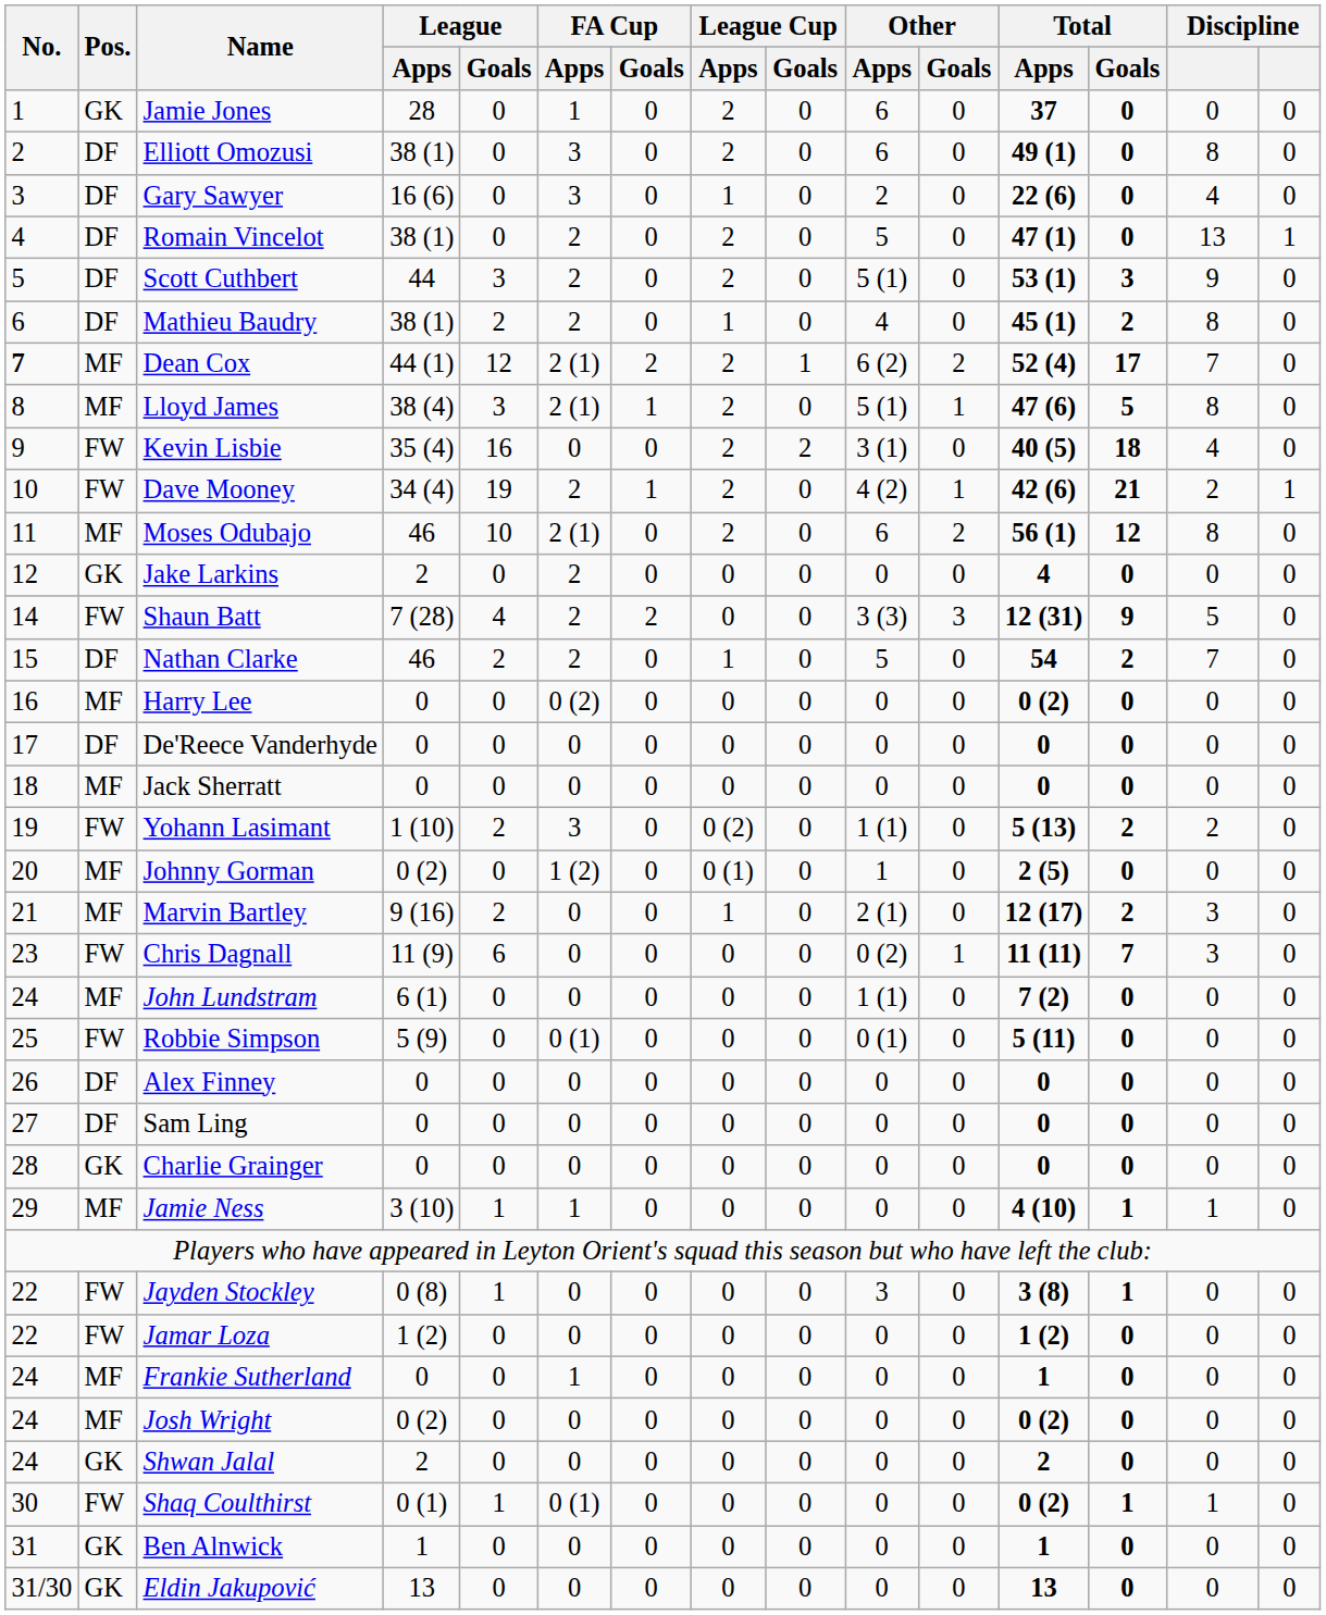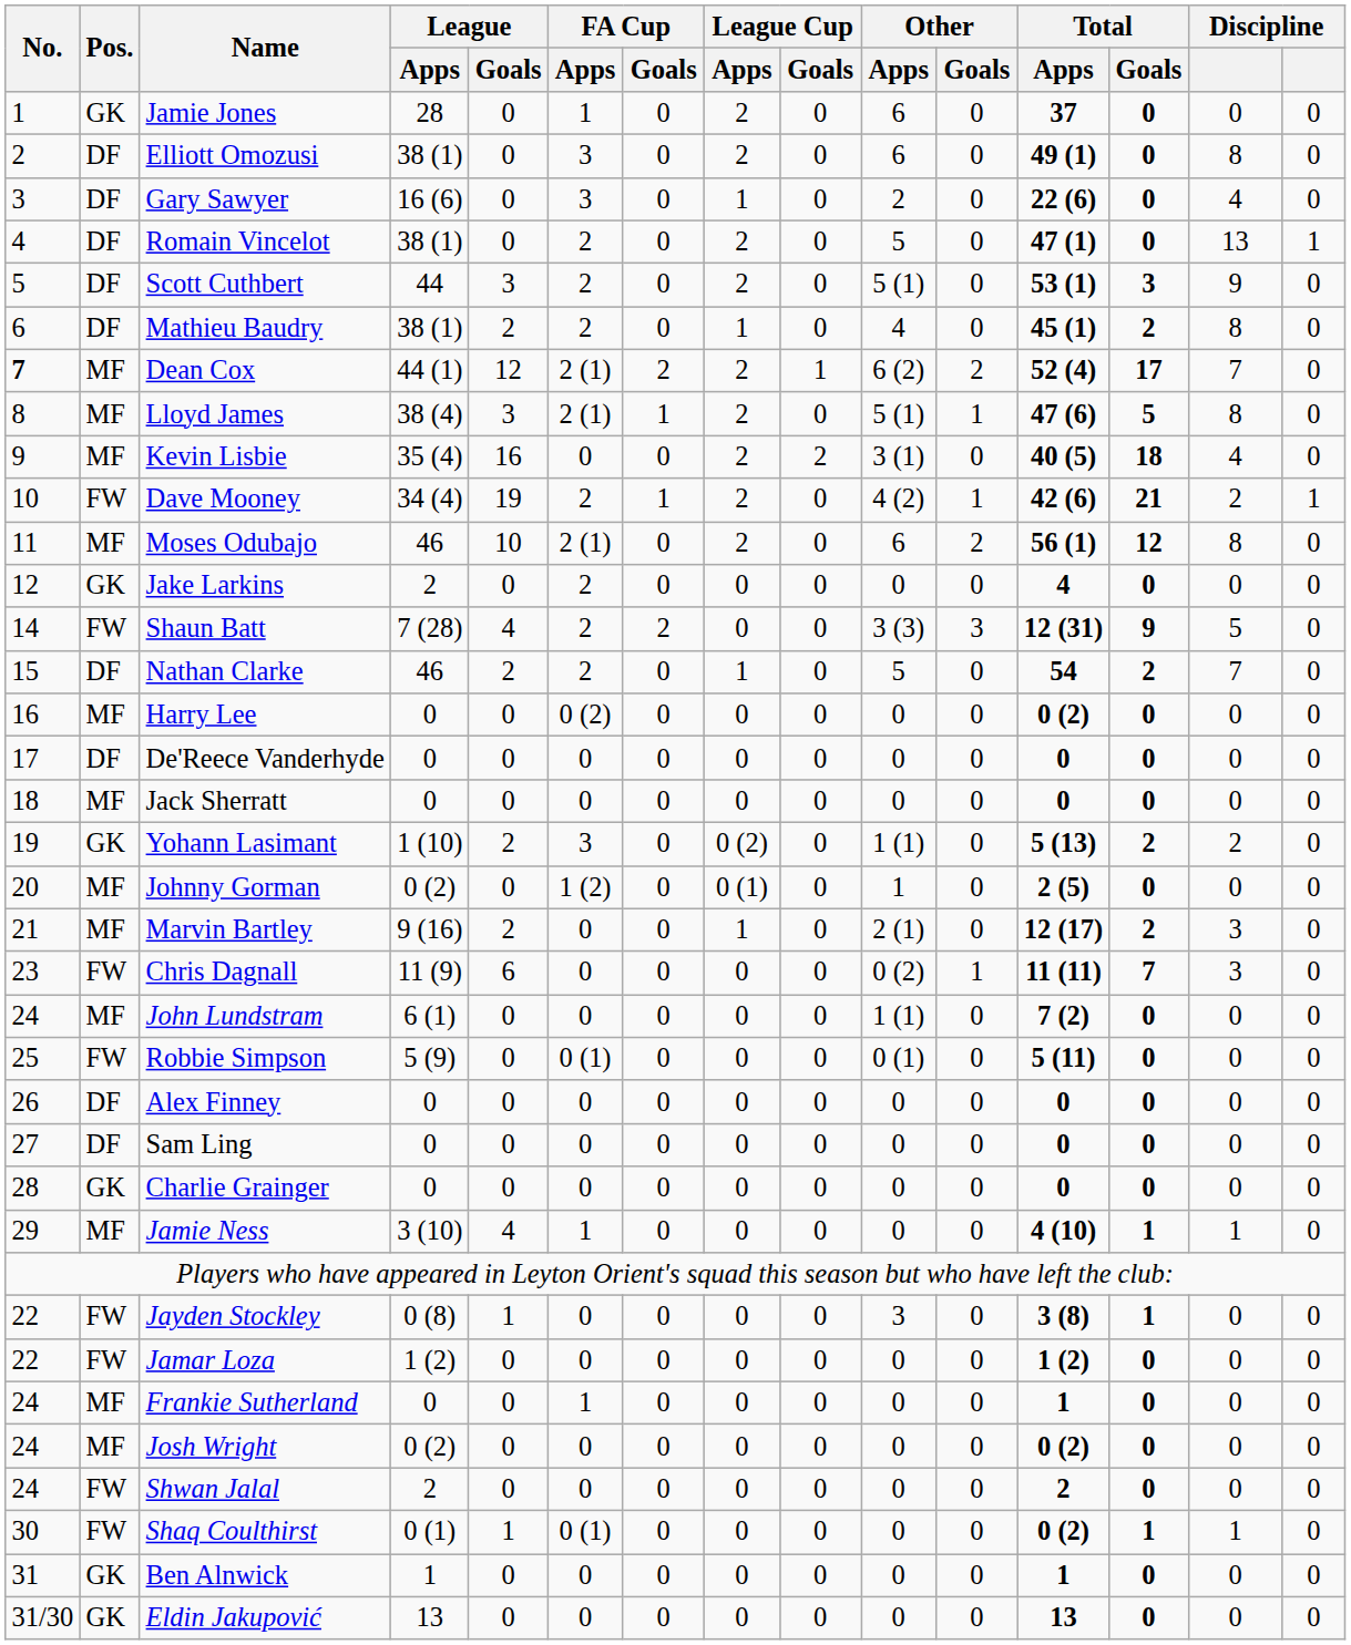 <table class="wikitable" style="text-align:center">
 <tr>
 <th rowspan="2">No.</th>
 <th rowspan="2">Pos.</th>
 <th rowspan="2">Name</th>
 <th colspan="2" style="width:85px;">League</th>
 <th colspan="2" style="width:85px;">FA Cup</th>
 <th colspan="2" style="width:85px;">League Cup</th>
 <th colspan="2" style="width:85px;">Other</th>
 <th colspan="2" style="width:85px;">Total</th>
 <th colspan="2" style="width:85px;">Discipline</th>
 </tr>
 <tr>
 <th>Apps</th>
 <th>Goals</th>
 <th>Apps</th>
 <th>Goals</th>
 <th>Apps</th>
 <th>Goals</th>
 <th>Apps</th>
 <th>Goals</th>
 <th>Apps</th>
 <th>Goals</th>
 <th></th>
 <th></th>
 </tr>
 <tr>
 <td align="left">1</td>
 <td align="left">GK</td>
 <td align="left"> <a href='#'>Jamie Jones</a></td>
 <td>28</td>
 <td>0</td>
 <td>1</td>
 <td>0</td>
 <td>2</td>
 <td>0</td>
 <td>6</td>
 <td>0</td>
 <td><strong>37</strong></td>
 <td><strong>0</strong></td>
 <td>0</td>
 <td>0</td>
 </tr>
 <tr>
 <td align="left">2</td>
 <td align="left">DF</td>
 <td align="left"> <a href='#'>Elliott Omozusi</a></td>
 <td>38 (1)</td>
 <td>0</td>
 <td>3</td>
 <td>0</td>
 <td>2</td>
 <td>0</td>
 <td>6</td>
 <td>0</td>
 <td><strong>49 (1)</strong></td>
 <td><strong>0</strong></td>
 <td>8</td>
 <td>0</td>
 </tr>
 <tr>
 <td align="left">3</td>
 <td align="left">DF</td>
 <td align="left"> <a href='#'>Gary Sawyer</a></td>
 <td>16 (6)</td>
 <td>0</td>
 <td>3</td>
 <td>0</td>
 <td>1</td>
 <td>0</td>
 <td>2</td>
 <td>0</td>
 <td><strong>22 (6)</strong></td>
 <td><strong>0</strong></td>
 <td>4</td>
 <td>0</td>
 </tr>
 <tr>
 <td align="left">4</td>
 <td align="left">DF</td>
 <td align="left"> <a href='#'>Romain Vincelot</a></td>
 <td>38 (1)</td>
 <td>0</td>
 <td>2</td>
 <td>0</td>
 <td>2</td>
 <td>0</td>
 <td>5</td>
 <td>0</td>
 <td><strong>47 (1)</strong></td>
 <td><strong>0</strong></td>
 <td>13</td>
 <td>1</td>
 </tr>
 <tr>
 <td align="left">5</td>
 <td align="left">DF</td>
 <td align="left"> <a href='#'>Scott Cuthbert</a></td>
 <td>44</td>
 <td>3</td>
 <td>2</td>
 <td>0</td>
 <td>2</td>
 <td>0</td>
 <td>5 (1)</td>
 <td>0</td>
 <td><strong>53 (1)</strong></td>
 <td><strong>3</strong></td>
 <td>9</td>
 <td>0</td>
 </tr>
 <tr>
 <td align="left">6</td>
 <td align="left">DF</td>
 <td align="left"> <a href='#'>Mathieu Baudry</a></td>
 <td>38 (1)</td>
 <td>2</td>
 <td>2</td>
 <td>0</td>
 <td>1</td>
 <td>0</td>
 <td>4</td>
 <td>0</td>
 <td><strong>45 (1)</strong></td>
 <td><strong>2</strong></td>
 <td>8</td>
 <td>0</td>
 </tr>
 <tr>
 <td align="left"><strong>7</strong></td>
 <td align="left">MF</td>
 <td align="left"> <a href='#'>Dean Cox</a></td>
 <td>44 (1)</td>
 <td>12</td>
 <td>2 (1)</td>
 <td>2</td>
 <td>2</td>
 <td>1</td>
 <td>6 (2)</td>
 <td>2</td>
 <td><strong>52 (4)</strong></td>
 <td><strong>17</strong></td>
 <td>7</td>
 <td>0</td>
 </tr>
 <tr>
 <td align="left">8</td>
 <td align="left">MF</td>
 <td align="left"> <a href='#'>Lloyd James</a></td>
 <td>38 (4)</td>
 <td>3</td>
 <td>2 (1)</td>
 <td>1</td>
 <td>2</td>
 <td>0</td>
 <td>5 (1)</td>
 <td>1</td>
 <td><strong>47 (6)</strong></td>
 <td><strong>5</strong></td>
 <td>8</td>
 <td>0</td>
 </tr>
 <tr>
 <td align="left">9</td>
-<td align="left">FW</td>
+<td align="left">MF</td>
 <td align="left"> <a href='#'>Kevin Lisbie</a></td>
 <td>35 (4)</td>
 <td>16</td>
 <td>0</td>
 <td>0</td>
 <td>2</td>
 <td>2</td>
 <td>3 (1)</td>
 <td>0</td>
 <td><strong>40 (5)</strong></td>
 <td><strong>18</strong></td>
 <td>4</td>
 <td>0</td>
 </tr>
 <tr>
 <td align="left">10</td>
 <td align="left">FW</td>
 <td align="left"> <a href='#'>Dave Mooney</a></td>
 <td>34 (4)</td>
 <td>19</td>
 <td>2</td>
 <td>1</td>
 <td>2</td>
 <td>0</td>
 <td>4 (2)</td>
 <td>1</td>
 <td><strong>42 (6)</strong></td>
 <td><strong>21</strong></td>
 <td>2</td>
 <td>1</td>
 </tr>
 <tr>
 <td align="left">11</td>
 <td align="left">MF</td>
 <td align="left"> <a href='#'>Moses Odubajo</a></td>
 <td>46</td>
 <td>10</td>
 <td>2 (1)</td>
 <td>0</td>
 <td>2</td>
 <td>0</td>
 <td>6</td>
 <td>2</td>
 <td><strong>56 (1)</strong></td>
 <td><strong>12</strong></td>
 <td>8</td>
 <td>0</td>
 </tr>
 <tr>
 <td align="left">12</td>
 <td align="left">GK</td>
 <td align="left"> <a href='#'>Jake Larkins</a></td>
 <td>2</td>
 <td>0</td>
 <td>2</td>
 <td>0</td>
 <td>0</td>
 <td>0</td>
 <td>0</td>
 <td>0</td>
 <td><strong>4</strong></td>
 <td><strong>0</strong></td>
 <td>0</td>
 <td>0</td>
 </tr>
 <tr>
 <td align="left">14</td>
 <td align="left">FW</td>
 <td align="left"> <a href='#'>Shaun Batt</a></td>
 <td>7 (28)</td>
 <td>4</td>
 <td>2</td>
 <td>2</td>
 <td>0</td>
 <td>0</td>
 <td>3 (3)</td>
 <td>3</td>
 <td><strong>12 (31)</strong></td>
 <td><strong>9</strong></td>
 <td>5</td>
 <td>0</td>
 </tr>
 <tr>
 <td align="left">15</td>
 <td align="left">DF</td>
 <td align="left"> <a href='#'>Nathan Clarke</a></td>
 <td>46</td>
 <td>2</td>
 <td>2</td>
 <td>0</td>
 <td>1</td>
 <td>0</td>
 <td>5</td>
 <td>0</td>
 <td><strong>54</strong></td>
 <td><strong>2</strong></td>
 <td>7</td>
 <td>0</td>
 </tr>
 <tr>
 <td align="left">16</td>
 <td align="left">MF</td>
 <td align="left"> <a href='#'>Harry Lee</a></td>
 <td>0</td>
 <td>0</td>
 <td>0 (2)</td>
 <td>0</td>
 <td>0</td>
 <td>0</td>
 <td>0</td>
 <td>0</td>
 <td><strong>0 (2)</strong></td>
 <td><strong>0</strong></td>
 <td>0</td>
 <td>0</td>
 </tr>
 <tr>
 <td align="left">17</td>
 <td align="left">DF</td>
 <td align="left"> De'Reece Vanderhyde</td>
 <td>0</td>
 <td>0</td>
 <td>0</td>
 <td>0</td>
 <td>0</td>
 <td>0</td>
 <td>0</td>
 <td>0</td>
 <td><strong>0</strong></td>
 <td><strong>0</strong></td>
 <td>0</td>
 <td>0</td>
 </tr>
 <tr>
 <td align="left">18</td>
 <td align="left">MF</td>
 <td align="left"> Jack Sherratt</td>
 <td>0</td>
 <td>0</td>
 <td>0</td>
 <td>0</td>
 <td>0</td>
 <td>0</td>
 <td>0</td>
 <td>0</td>
 <td><strong>0</strong></td>
 <td><strong>0</strong></td>
 <td>0</td>
 <td>0</td>
 </tr>
 <tr>
 <td align="left">19</td>
-<td align="left">FW</td>
+<td align="left">GK</td>
 <td align="left"> <a href='#'>Yohann Lasimant</a></td>
 <td>1 (10)</td>
 <td>2</td>
 <td>3</td>
 <td>0</td>
 <td>0 (2)</td>
 <td>0</td>
 <td>1 (1)</td>
 <td>0</td>
 <td><strong>5 (13)</strong></td>
 <td><strong>2</strong></td>
 <td>2</td>
 <td>0</td>
 </tr>
 <tr>
 <td align="left">20</td>
 <td align="left">MF</td>
 <td align="left"> <a href='#'>Johnny Gorman</a></td>
 <td>0 (2)</td>
 <td>0</td>
 <td>1 (2)</td>
 <td>0</td>
 <td>0 (1)</td>
 <td>0</td>
 <td>1</td>
 <td>0</td>
 <td><strong>2 (5)</strong></td>
 <td><strong>0</strong></td>
 <td>0</td>
 <td>0</td>
 </tr>
 <tr>
 <td align="left">21</td>
 <td align="left">MF</td>
 <td align="left"> <a href='#'>Marvin Bartley</a></td>
 <td>9 (16)</td>
 <td>2</td>
 <td>0</td>
 <td>0</td>
 <td>1</td>
 <td>0</td>
 <td>2 (1)</td>
 <td>0</td>
 <td><strong>12 (17)</strong></td>
 <td><strong>2</strong></td>
 <td>3</td>
 <td>0</td>
 </tr>
 <tr>
 <td align="left">23</td>
 <td align="left">FW</td>
 <td align="left"> <a href='#'>Chris Dagnall</a></td>
 <td>11 (9)</td>
 <td>6</td>
 <td>0</td>
 <td>0</td>
 <td>0</td>
 <td>0</td>
 <td>0 (2)</td>
 <td>1</td>
 <td><strong>11 (11)</strong></td>
 <td><strong>7</strong></td>
 <td>3</td>
 <td>0</td>
 </tr>
 <tr>
 <td align="left">24</td>
 <td align="left">MF</td>
 <td align="left"> <em><a href='#'>John Lundstram</a></em></td>
 <td>6 (1)</td>
 <td>0</td>
 <td>0</td>
 <td>0</td>
 <td>0</td>
 <td>0</td>
 <td>1 (1)</td>
 <td>0</td>
 <td><strong>7 (2)</strong></td>
 <td><strong>0</strong></td>
 <td>0</td>
 <td>0</td>
 </tr>
 <tr>
 <td align="left">25</td>
 <td align="left">FW</td>
 <td align="left"> <a href='#'>Robbie Simpson</a></td>
 <td>5 (9)</td>
 <td>0</td>
 <td>0 (1)</td>
 <td>0</td>
 <td>0</td>
 <td>0</td>
 <td>0 (1)</td>
 <td>0</td>
 <td><strong>5 (11)</strong></td>
 <td><strong>0</strong></td>
 <td>0</td>
 <td>0</td>
 </tr>
 <tr>
 <td align="left">26</td>
 <td align="left">DF</td>
 <td align="left"> <a href='#'>Alex Finney</a></td>
 <td>0</td>
 <td>0</td>
 <td>0</td>
 <td>0</td>
 <td>0</td>
 <td>0</td>
 <td>0</td>
 <td>0</td>
 <td><strong>0</strong></td>
 <td><strong>0</strong></td>
 <td>0</td>
 <td>0</td>
 </tr>
 <tr>
 <td align="left">27</td>
 <td align="left">DF</td>
 <td align="left"> Sam Ling</td>
 <td>0</td>
 <td>0</td>
 <td>0</td>
 <td>0</td>
 <td>0</td>
 <td>0</td>
 <td>0</td>
 <td>0</td>
 <td><strong>0</strong></td>
 <td><strong>0</strong></td>
 <td>0</td>
 <td>0</td>
 </tr>
 <tr>
 <td align="left">28</td>
 <td align="left">GK</td>
 <td align="left"> <a href='#'>Charlie Grainger</a></td>
 <td>0</td>
 <td>0</td>
 <td>0</td>
 <td>0</td>
 <td>0</td>
 <td>0</td>
 <td>0</td>
 <td>0</td>
 <td><strong>0</strong></td>
 <td><strong>0</strong></td>
 <td>0</td>
 <td>0</td>
 </tr>
 <tr>
 <td align="left">29</td>
 <td align="left">MF</td>
 <td align="left"> <em><a href='#'>Jamie Ness</a></em></td>
 <td>3 (10)</td>
-<td>1</td>
+<td>4</td>
 <td>1</td>
 <td>0</td>
 <td>0</td>
 <td>0</td>
 <td>0</td>
 <td>0</td>
 <td><strong>4 (10)</strong></td>
 <td><strong>1</strong></td>
 <td>1</td>
 <td>0</td>
 </tr>
 <tr>
 <td colspan="15"><em>Players who have appeared in Leyton Orient's squad this season but who have left the club:</em></td>
 </tr>
 <tr>
 <td align="left">22</td>
 <td align="left">FW</td>
 <td align="left"> <em><a href='#'>Jayden Stockley</a></em></td>
 <td>0 (8)</td>
 <td>1</td>
 <td>0</td>
 <td>0</td>
 <td>0</td>
 <td>0</td>
 <td>3</td>
 <td>0</td>
 <td><strong>3 (8)</strong></td>
 <td><strong>1</strong></td>
 <td>0</td>
 <td>0</td>
 </tr>
 <tr>
 <td align="left">22</td>
 <td align="left">FW</td>
 <td align="left"> <em><a href='#'>Jamar Loza</a></em></td>
 <td>1 (2)</td>
 <td>0</td>
 <td>0</td>
 <td>0</td>
 <td>0</td>
 <td>0</td>
 <td>0</td>
 <td>0</td>
 <td><strong>1 (2)</strong></td>
 <td><strong>0</strong></td>
 <td>0</td>
 <td>0</td>
 </tr>
 <tr>
 <td align="left">24</td>
 <td align="left">MF</td>
 <td align="left"> <em><a href='#'>Frankie Sutherland</a></em></td>
 <td>0</td>
 <td>0</td>
 <td>1</td>
 <td>0</td>
 <td>0</td>
 <td>0</td>
 <td>0</td>
 <td>0</td>
 <td><strong>1</strong></td>
 <td><strong>0</strong></td>
 <td>0</td>
 <td>0</td>
 </tr>
 <tr>
 <td align="left">24</td>
 <td align="left">MF</td>
 <td align="left"> <em><a href='#'>Josh Wright</a></em></td>
 <td>0 (2)</td>
 <td>0</td>
 <td>0</td>
 <td>0</td>
 <td>0</td>
 <td>0</td>
 <td>0</td>
 <td>0</td>
 <td><strong>0 (2)</strong></td>
 <td><strong>0</strong></td>
 <td>0</td>
 <td>0</td>
 </tr>
 <tr>
 <td align="left">24</td>
-<td align="left">GK</td>
+<td align="left">FW</td>
 <td align="left"> <em><a href='#'>Shwan Jalal</a></em></td>
 <td>2</td>
 <td>0</td>
 <td>0</td>
 <td>0</td>
 <td>0</td>
 <td>0</td>
 <td>0</td>
 <td>0</td>
 <td><strong>2</strong></td>
 <td><strong>0</strong></td>
 <td>0</td>
 <td>0</td>
 </tr>
 <tr>
 <td align="left">30</td>
 <td align="left">FW</td>
 <td align="left"> <em><a href='#'>Shaq Coulthirst</a></em></td>
 <td>0 (1)</td>
 <td>1</td>
 <td>0 (1)</td>
 <td>0</td>
 <td>0</td>
 <td>0</td>
 <td>0</td>
 <td>0</td>
 <td><strong>0 (2)</strong></td>
 <td><strong>1</strong></td>
 <td>1</td>
 <td>0</td>
 </tr>
 <tr>
 <td align="left">31</td>
 <td align="left">GK</td>
 <td align="left"> <a href='#'>Ben Alnwick</a></td>
 <td>1</td>
 <td>0</td>
 <td>0</td>
 <td>0</td>
 <td>0</td>
 <td>0</td>
 <td>0</td>
 <td>0</td>
 <td><strong>1</strong></td>
 <td><strong>0</strong></td>
 <td>0</td>
 <td>0</td>
 </tr>
 <tr>
 <td align="left">31/30</td>
 <td align="left">GK</td>
 <td align="left"> <em><a href='#'>Eldin Jakupović</a></em></td>
 <td>13</td>
 <td>0</td>
 <td>0</td>
 <td>0</td>
 <td>0</td>
 <td>0</td>
 <td>0</td>
 <td>0</td>
 <td><strong>13</strong></td>
 <td><strong>0</strong></td>
 <td>0</td>
 <td>0</td>
 </tr>
 </table>
